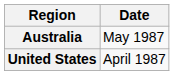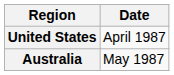 <table class="wikitable plainrowheaders">
 <tr>
 <th scope="col">Region</th>
 <th scope="col">Date</th>
 </tr>
 <tr>
+<th scope="row">United States</th>
+<td>April 1987</td>
+</tr>
+<tr>
 <th scope="row">Australia</th>
 <td>May 1987</td>
 </tr>
-<tr>
-<th scope="row">United States</th>
-<td>April 1987</td>
-</tr>
 </table>
